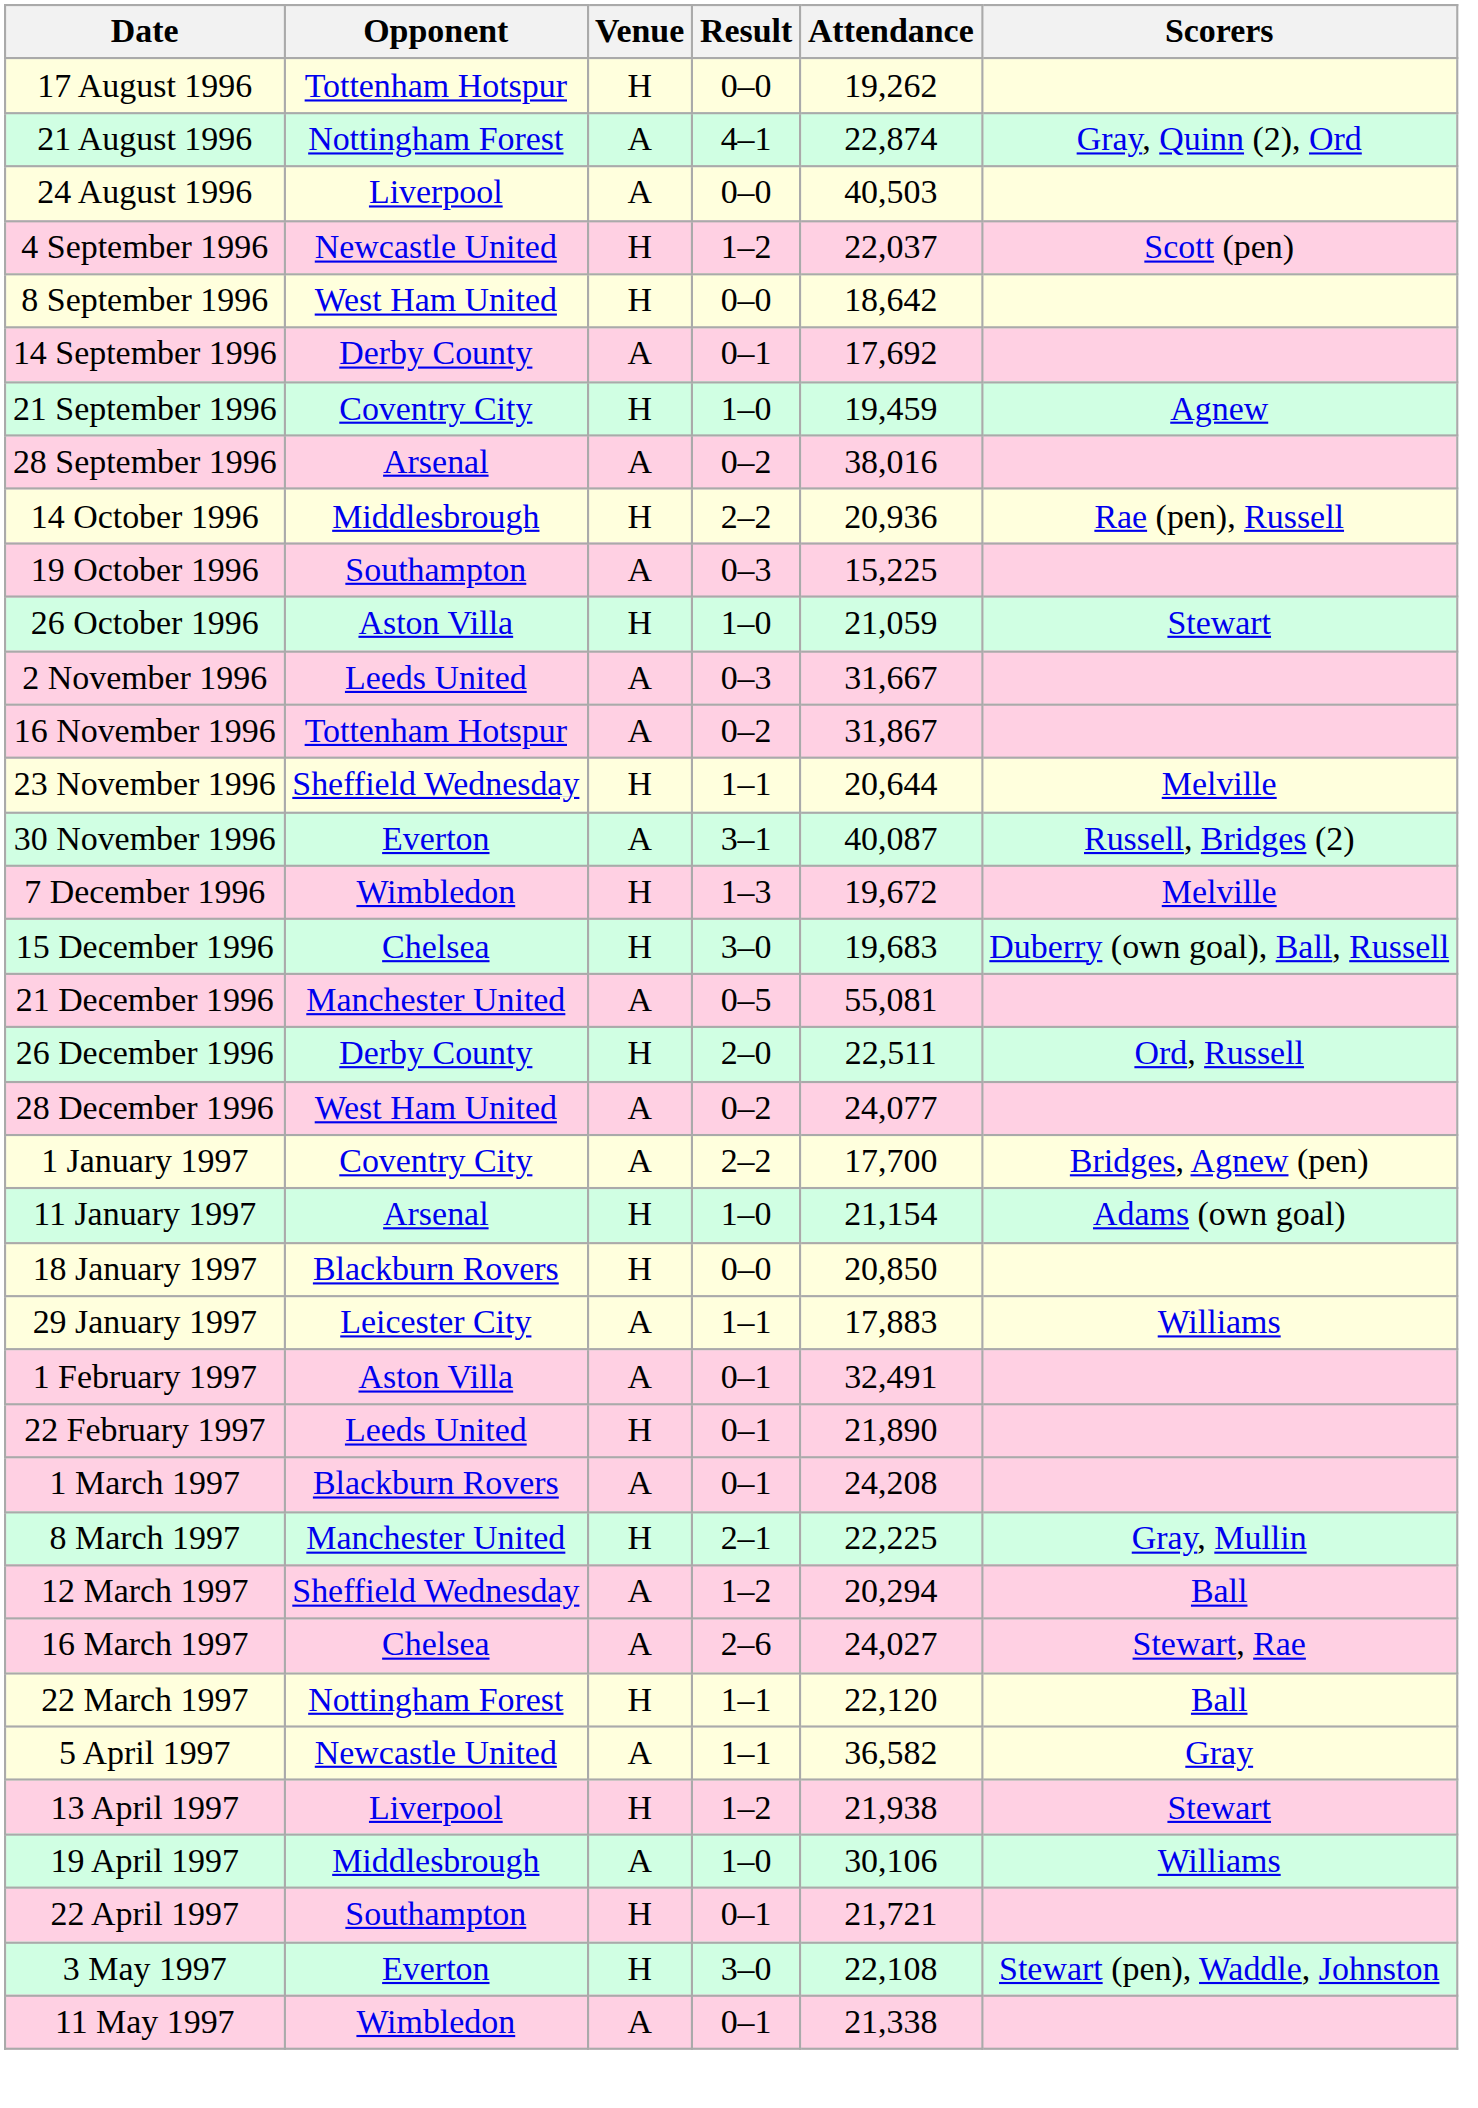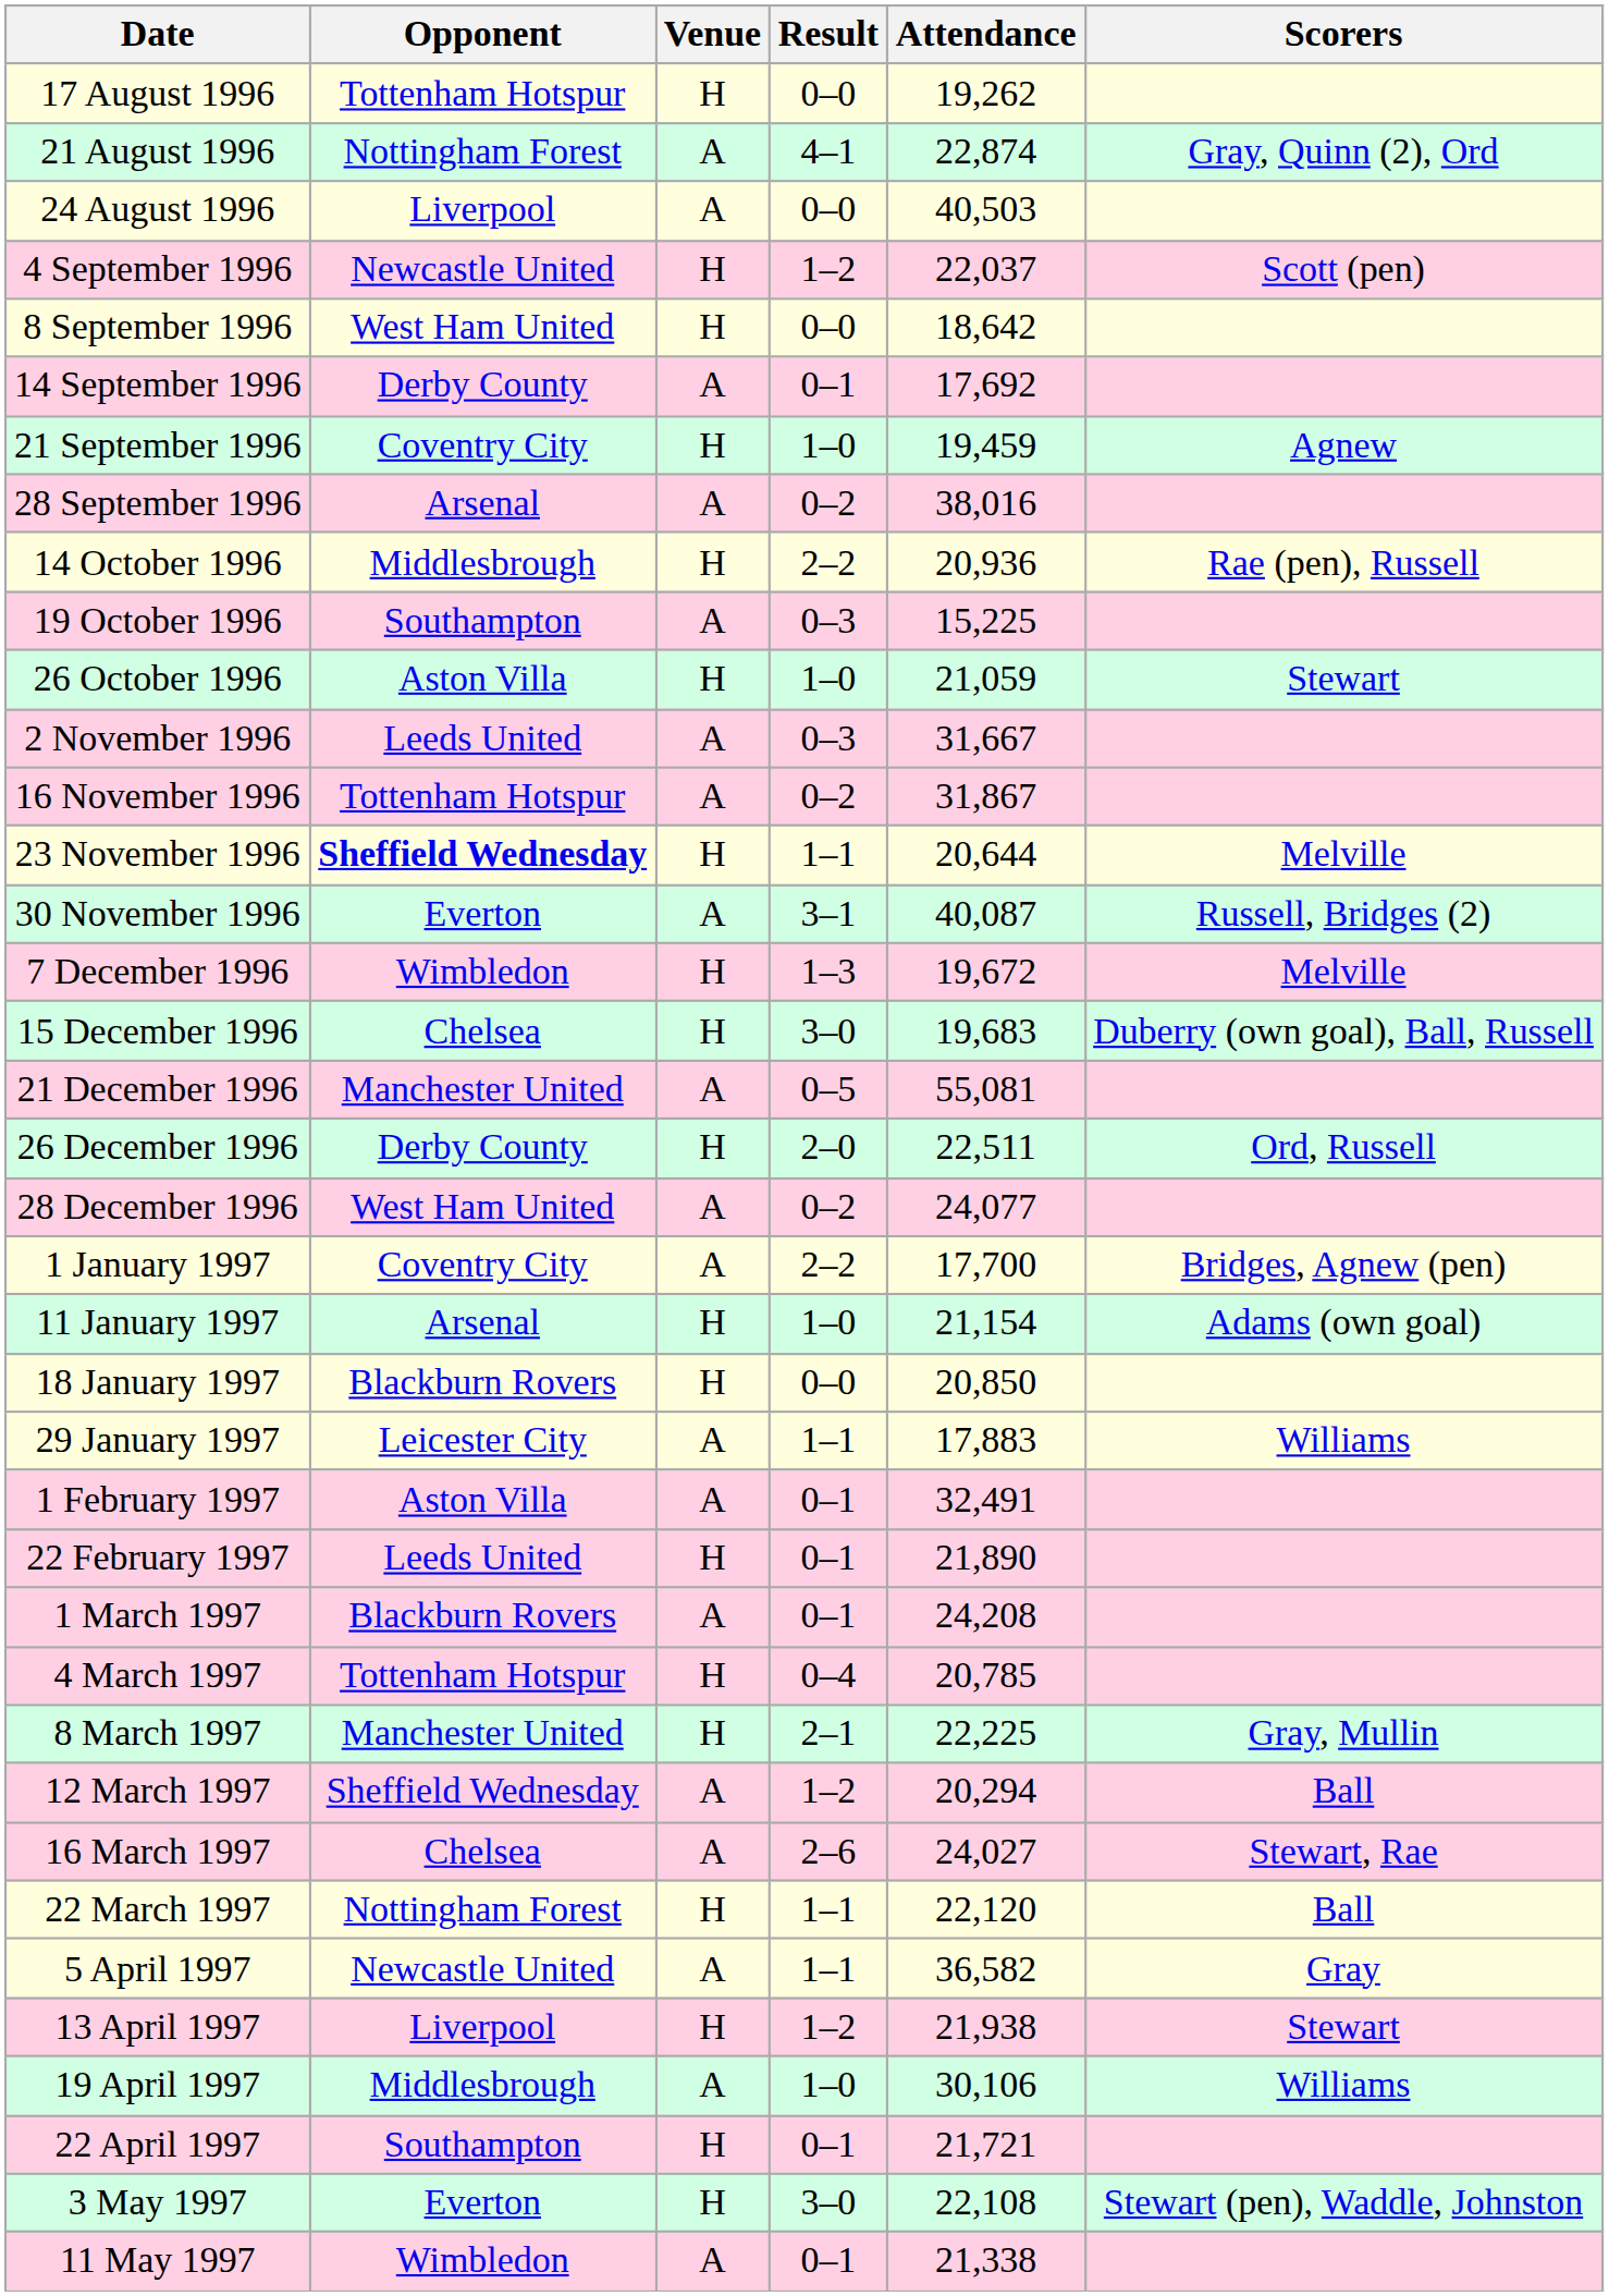 <table class="wikitable sortable" style="font-size:100%; text-align:center">
 <tr>
 <th>Date</th>
 <th>Opponent</th>
 <th>Venue</th>
 <th>Result</th>
 <th>Attendance</th>
 <th>Scorers</th>
 </tr>
 <tr style="background-color: #ffffdd;">
 <td>17 August 1996</td>
 <td><a href='#'>Tottenham Hotspur</a></td>
 <td>H</td>
 <td>0–0</td>
 <td>19,262</td>
 <td></td>
 </tr>
 <tr style="background-color: #d0ffe3;">
 <td>21 August 1996</td>
 <td><a href='#'>Nottingham Forest</a></td>
 <td>A</td>
 <td>4–1</td>
 <td>22,874</td>
 <td><a href='#'>Gray</a>, <a href='#'>Quinn</a> (2), <a href='#'>Ord</a></td>
 </tr>
 <tr style="background-color: #ffffdd;">
 <td>24 August 1996</td>
 <td><a href='#'>Liverpool</a></td>
 <td>A</td>
 <td>0–0</td>
 <td>40,503</td>
 <td></td>
 </tr>
 <tr style="background-color: #ffd0e3;">
 <td>4 September 1996</td>
 <td><a href='#'>Newcastle United</a></td>
 <td>H</td>
 <td>1–2</td>
 <td>22,037</td>
 <td><a href='#'>Scott</a> (pen)</td>
 </tr>
 <tr style="background-color: #ffffdd;">
 <td>8 September 1996</td>
 <td><a href='#'>West Ham United</a></td>
 <td>H</td>
 <td>0–0</td>
 <td>18,642</td>
 <td></td>
 </tr>
 <tr style="background-color: #ffd0e3;">
 <td>14 September 1996</td>
 <td><a href='#'>Derby County</a></td>
 <td>A</td>
 <td>0–1</td>
 <td>17,692</td>
 <td></td>
 </tr>
 <tr style="background-color: #d0ffe3;">
 <td>21 September 1996</td>
 <td><a href='#'>Coventry City</a></td>
 <td>H</td>
 <td>1–0</td>
 <td>19,459</td>
 <td><a href='#'>Agnew</a></td>
 </tr>
 <tr style="background-color: #ffd0e3;">
 <td>28 September 1996</td>
 <td><a href='#'>Arsenal</a></td>
 <td>A</td>
 <td>0–2</td>
 <td>38,016</td>
 <td></td>
 </tr>
 <tr style="background-color: #ffffdd;">
 <td>14 October 1996</td>
 <td><a href='#'>Middlesbrough</a></td>
 <td>H</td>
 <td>2–2</td>
 <td>20,936</td>
 <td><a href='#'>Rae</a> (pen), <a href='#'>Russell</a></td>
 </tr>
 <tr style="background-color: #ffd0e3;">
 <td>19 October 1996</td>
 <td><a href='#'>Southampton</a></td>
 <td>A</td>
 <td>0–3</td>
 <td>15,225</td>
 <td></td>
 </tr>
 <tr style="background-color: #d0ffe3;">
 <td>26 October 1996</td>
 <td><a href='#'>Aston Villa</a></td>
 <td>H</td>
 <td>1–0</td>
 <td>21,059</td>
 <td><a href='#'>Stewart</a></td>
 </tr>
 <tr style="background-color: #ffd0e3;">
 <td>2 November 1996</td>
 <td><a href='#'>Leeds United</a></td>
 <td>A</td>
 <td>0–3</td>
 <td>31,667</td>
 <td></td>
 </tr>
 <tr style="background-color: #ffd0e3;">
 <td>16 November 1996</td>
 <td><a href='#'>Tottenham Hotspur</a></td>
 <td>A</td>
 <td>0–2</td>
 <td>31,867</td>
 <td></td>
 </tr>
 <tr style="background-color: #ffffdd;">
 <td>23 November 1996</td>
-<td><a href='#'>Sheffield Wednesday</a></td>
+<td><strong><a href='#'>Sheffield Wednesday</a></strong></td>
 <td>H</td>
 <td>1–1</td>
 <td>20,644</td>
 <td><a href='#'>Melville</a></td>
 </tr>
 <tr style="background-color: #d0ffe3;">
 <td>30 November 1996</td>
 <td><a href='#'>Everton</a></td>
 <td>A</td>
 <td>3–1</td>
 <td>40,087</td>
 <td><a href='#'>Russell</a>, <a href='#'>Bridges</a> (2)</td>
 </tr>
 <tr style="background-color: #ffd0e3;">
 <td>7 December 1996</td>
 <td><a href='#'>Wimbledon</a></td>
 <td>H</td>
 <td>1–3</td>
 <td>19,672</td>
 <td><a href='#'>Melville</a></td>
 </tr>
 <tr style="background-color: #d0ffe3;">
 <td>15 December 1996</td>
 <td><a href='#'>Chelsea</a></td>
 <td>H</td>
 <td>3–0</td>
 <td>19,683</td>
 <td><a href='#'>Duberry</a> (own goal), <a href='#'>Ball</a>, <a href='#'>Russell</a></td>
 </tr>
 <tr style="background-color: #ffd0e3;">
 <td>21 December 1996</td>
 <td><a href='#'>Manchester United</a></td>
 <td>A</td>
 <td>0–5</td>
 <td>55,081</td>
 <td></td>
 </tr>
 <tr style="background-color: #d0ffe3;">
 <td>26 December 1996</td>
 <td><a href='#'>Derby County</a></td>
 <td>H</td>
 <td>2–0</td>
 <td>22,511</td>
 <td><a href='#'>Ord</a>, <a href='#'>Russell</a></td>
 </tr>
 <tr style="background-color: #ffd0e3;">
 <td>28 December 1996</td>
 <td><a href='#'>West Ham United</a></td>
 <td>A</td>
 <td>0–2</td>
 <td>24,077</td>
 <td></td>
 </tr>
 <tr style="background-color: #ffffdd;">
 <td>1 January 1997</td>
 <td><a href='#'>Coventry City</a></td>
 <td>A</td>
 <td>2–2</td>
 <td>17,700</td>
 <td><a href='#'>Bridges</a>, <a href='#'>Agnew</a> (pen)</td>
 </tr>
 <tr style="background-color: #d0ffe3;">
 <td>11 January 1997</td>
 <td><a href='#'>Arsenal</a></td>
 <td>H</td>
 <td>1–0</td>
 <td>21,154</td>
 <td><a href='#'>Adams</a> (own goal)</td>
 </tr>
 <tr style="background-color: #ffffdd;">
 <td>18 January 1997</td>
 <td><a href='#'>Blackburn Rovers</a></td>
 <td>H</td>
 <td>0–0</td>
 <td>20,850</td>
 <td></td>
 </tr>
 <tr style="background-color: #ffffdd;">
 <td>29 January 1997</td>
 <td><a href='#'>Leicester City</a></td>
 <td>A</td>
 <td>1–1</td>
 <td>17,883</td>
 <td><a href='#'>Williams</a></td>
 </tr>
 <tr style="background-color: #ffd0e3;">
 <td>1 February 1997</td>
 <td><a href='#'>Aston Villa</a></td>
 <td>A</td>
 <td>0–1</td>
 <td>32,491</td>
 <td></td>
 </tr>
 <tr style="background-color: #ffd0e3;">
 <td>22 February 1997</td>
 <td><a href='#'>Leeds United</a></td>
 <td>H</td>
 <td>0–1</td>
 <td>21,890</td>
 <td></td>
 </tr>
 <tr style="background-color: #ffd0e3;">
 <td>1 March 1997</td>
 <td><a href='#'>Blackburn Rovers</a></td>
 <td>A</td>
 <td>0–1</td>
 <td>24,208</td>
 <td></td>
 </tr>
+<tr style="background-color: #ffd0e3;">
+<td>4 March 1997</td>
+<td><a href='#'>Tottenham Hotspur</a></td>
+<td>H</td>
+<td>0–4</td>
+<td>20,785</td>
+<td></td>
+</tr>
 <tr style="background-color: #d0ffe3;">
 <td>8 March 1997</td>
 <td><a href='#'>Manchester United</a></td>
 <td>H</td>
 <td>2–1</td>
 <td>22,225</td>
 <td><a href='#'>Gray</a>, <a href='#'>Mullin</a></td>
 </tr>
 <tr style="background-color: #ffd0e3;">
 <td>12 March 1997</td>
 <td><a href='#'>Sheffield Wednesday</a></td>
 <td>A</td>
 <td>1–2</td>
 <td>20,294</td>
 <td><a href='#'>Ball</a></td>
 </tr>
 <tr style="background-color: #ffd0e3;">
 <td>16 March 1997</td>
 <td><a href='#'>Chelsea</a></td>
 <td>A</td>
 <td>2–6</td>
 <td>24,027</td>
 <td><a href='#'>Stewart</a>, <a href='#'>Rae</a></td>
 </tr>
 <tr style="background-color: #ffffdd;">
 <td>22 March 1997</td>
 <td><a href='#'>Nottingham Forest</a></td>
 <td>H</td>
 <td>1–1</td>
 <td>22,120</td>
 <td><a href='#'>Ball</a></td>
 </tr>
 <tr style="background-color: #ffffdd;">
 <td>5 April 1997</td>
 <td><a href='#'>Newcastle United</a></td>
 <td>A</td>
 <td>1–1</td>
 <td>36,582</td>
 <td><a href='#'>Gray</a></td>
 </tr>
 <tr style="background-color: #ffd0e3;">
 <td>13 April 1997</td>
 <td><a href='#'>Liverpool</a></td>
 <td>H</td>
 <td>1–2</td>
 <td>21,938</td>
 <td><a href='#'>Stewart</a></td>
 </tr>
 <tr style="background-color: #d0ffe3;">
 <td>19 April 1997</td>
 <td><a href='#'>Middlesbrough</a></td>
 <td>A</td>
 <td>1–0</td>
 <td>30,106</td>
 <td><a href='#'>Williams</a></td>
 </tr>
 <tr style="background-color: #ffd0e3;">
 <td>22 April 1997</td>
 <td><a href='#'>Southampton</a></td>
 <td>H</td>
 <td>0–1</td>
 <td>21,721</td>
 <td></td>
 </tr>
 <tr style="background-color: #d0ffe3;">
 <td>3 May 1997</td>
 <td><a href='#'>Everton</a></td>
 <td>H</td>
 <td>3–0</td>
 <td>22,108</td>
 <td><a href='#'>Stewart</a> (pen), <a href='#'>Waddle</a>, <a href='#'>Johnston</a></td>
 </tr>
 <tr style="background-color: #ffd0e3;">
 <td>11 May 1997</td>
 <td><a href='#'>Wimbledon</a></td>
 <td>A</td>
 <td>0–1</td>
 <td>21,338</td>
 <td></td>
 </tr>
 </table>
